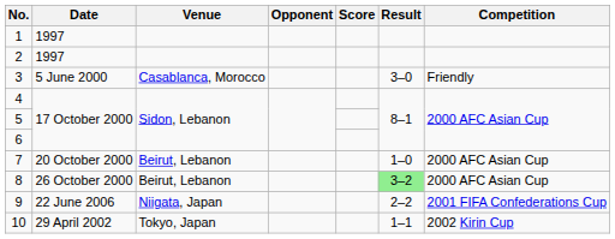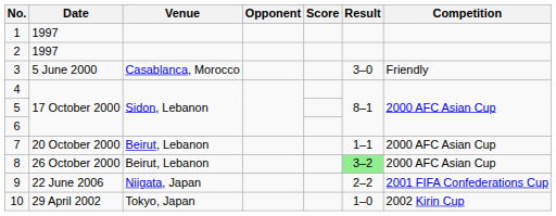 <table class="wikitable sortable">
 <tr>
 <th scope="col">No.</th>
 <th scope="col">Date</th>
 <th scope="col">Venue</th>
 <th scope="col">Opponent</th>
 <th scope="col">Score</th>
 <th scope="col">Result</th>
 <th scope="col">Competition</th>
 </tr>
 <tr>
 <td align="center">1</td>
 <td>1997</td>
 <td></td>
 <td></td>
 <td></td>
 <td></td>
 <td></td>
 </tr>
 <tr>
 <td align="center">2</td>
 <td>1997</td>
 <td></td>
 <td></td>
 <td></td>
 <td></td>
 <td></td>
 </tr>
 <tr>
 <td align="center">3</td>
 <td>5 June 2000</td>
 <td><a href='#'>Casablanca</a>, Morocco</td>
 <td></td>
 <td></td>
 <td align="center">3–0</td>
 <td>Friendly</td>
 </tr>
 <tr>
 <td align="center">4</td>
 <td rowspan="3">17 October 2000</td>
 <td rowspan="3"><a href='#'>Sidon</a>, Lebanon</td>
 <td rowspan="3"></td>
 <td></td>
 <td rowspan="3" style="text-align:center">8–1</td>
 <td rowspan="3"><a href='#'>2000 AFC Asian Cup</a></td>
 </tr>
 <tr>
 <td align="center">5</td>
 <td></td>
 </tr>
 <tr>
 <td align="center">6</td>
 <td></td>
 </tr>
 <tr>
 <td align="center">7</td>
 <td>20 October 2000</td>
 <td><a href='#'>Beirut</a>, Lebanon</td>
 <td></td>
 <td></td>
-<td align="center">1–0</td>
+<td align="center">1–1</td>
 <td>2000 AFC Asian Cup</td>
 </tr>
 <tr>
 <td align="center">8</td>
 <td>26 October 2000</td>
 <td>Beirut, Lebanon</td>
 <td></td>
 <td></td>
 <td align="center" style="background: lightgreen;">3–2</td>
 <td>2000 AFC Asian Cup</td>
 </tr>
 <tr>
 <td align="center">9</td>
 <td>22 June 2006</td>
 <td><a href='#'>Niigata</a>, Japan</td>
 <td></td>
 <td></td>
 <td align="center">2–2</td>
 <td><a href='#'>2001 FIFA Confederations Cup</a></td>
 </tr>
 <tr>
 <td align="center">10</td>
 <td>29 April 2002</td>
 <td>Tokyo, Japan</td>
 <td></td>
 <td></td>
-<td align="center">1–1</td>
+<td align="center">1–0</td>
 <td>2002 <a href='#'>Kirin Cup</a></td>
 </tr>
 </table>
